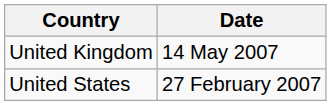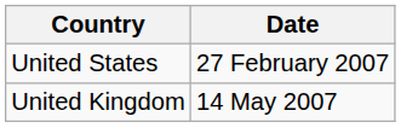 <table class="wikitable">
 <tr>
 <th>Country</th>
 <th>Date</th>
 </tr>
 <tr>
+<td>United States</td>
+<td>27 February 2007</td>
+</tr>
+<tr>
 <td>United Kingdom</td>
 <td>14 May 2007</td>
 </tr>
-<tr>
-<td>United States</td>
-<td>27 February 2007</td>
-</tr>
 </table>
